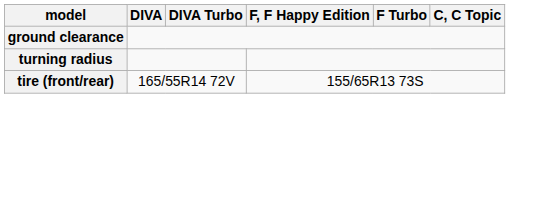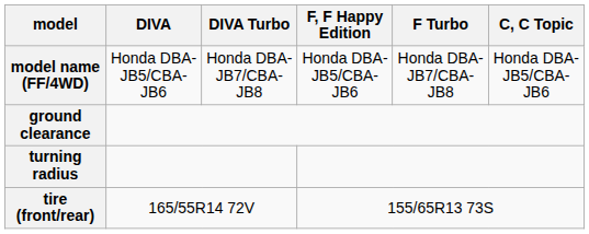 <table class="wikitable" style="text-align:center">
 <tr>
 <th>model</th>
 <th>DIVA</th>
 <th>DIVA Turbo</th>
 <th>F, F Happy Edition</th>
 <th>F Turbo</th>
 <th>C, C Topic</th>
+</tr>
+<tr>
+<th>model name (FF/4WD)</th>
+<td>Honda DBA-JB5/CBA-JB6</td>
+<td>Honda DBA-JB7/CBA-JB8</td>
+<td>Honda DBA-JB5/CBA-JB6</td>
+<td>Honda DBA-JB7/CBA-JB8</td>
+<td>Honda DBA-JB5/CBA-JB6</td>
 </tr>
 <tr>
 <th>ground clearance</th>
 <td colspan="5"></td>
 </tr>
 <tr>
 <th>turning radius</th>
 <td colspan="2"></td>
 <td colspan="3"></td>
 </tr>
 <tr>
 <th>tire (front/rear)</th>
 <td colspan="2">165/55R14 72V</td>
 <td colspan="3">155/65R13 73S</td>
 </tr>
 </table>
